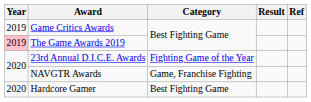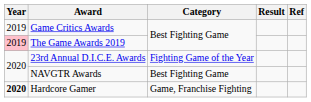 <table class="wikitable sortable">
 <tr>
 <th>Year</th>
 <th>Award</th>
 <th>Category</th>
 <th>Result</th>
 <th>Ref</th>
 </tr>
 <tr>
 <td style="text-align:center;" rowspan="1">2019</td>
 <td><a href='#'>Game Critics Awards</a></td>
 <td rowspan="2">Best Fighting Game</td>
 <td></td>
 <td style="text-align:center;"></td>
 </tr>
 <tr>
 <td style="background: pink; text-align:center;" rowspan="1">2019</td>
 <td><a href='#'>The Game Awards 2019</a></td>
 <td></td>
 <td style="text-align:center;"></td>
 </tr>
 <tr>
 <td style="text-align:center;" rowspan="2">2020</td>
 <td><a href='#'>23rd Annual D.I.C.E. Awards</a></td>
 <td><a href='#'>Fighting Game of the Year</a></td>
 <td></td>
 <td style="text-align:center;"></td>
 </tr>
 <tr>
 <td>NAVGTR Awards</td>
+<td>Best Fighting Game</td>
+<td></td>
+<td style="text-align:center;"></td>
+</tr>
+<tr>
+<td style="text-align:center;" rowspan="1"><strong>2020</strong></td>
+<td>Hardcore Gamer</td>
 <td>Game, Franchise Fighting</td>
 <td></td>
 <td style="text-align:center;"></td>
 </tr>
-<tr>
-<td style="text-align:center;" rowspan="1">2020</td>
-<td>Hardcore Gamer</td>
-<td>Best Fighting Game</td>
-<td></td>
-<td style="text-align:center;"></td>
-</tr>
 </table>
